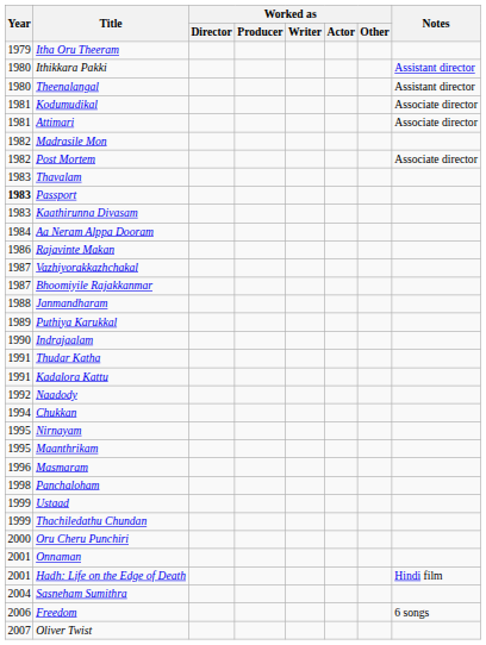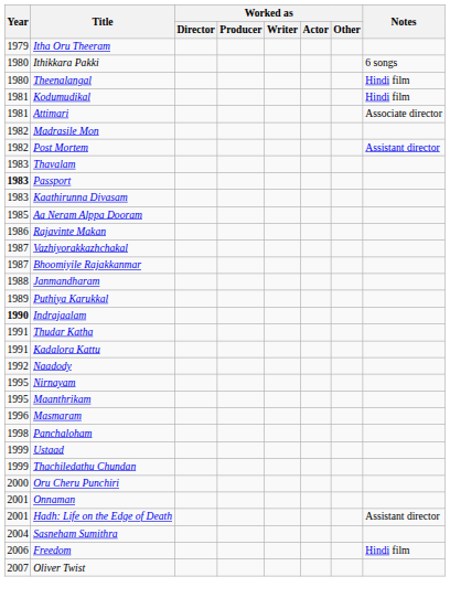 <table class="wikitable">
 <tr>
 <th rowspan="2">Year</th>
 <th rowspan="2">Title</th>
 <th colspan="5">Worked as</th>
 <th rowspan="2">Notes</th>
 </tr>
 <tr>
 <th>Director</th>
 <th>Producer</th>
 <th>Writer</th>
 <th>Actor</th>
 <th>Other</th>
 </tr>
 <tr>
 <td>1979</td>
 <td><em><a href='#'>Itha Oru Theeram</a></em></td>
 <td></td>
 <td></td>
 <td></td>
 <td></td>
 <td></td>
 <td></td>
 </tr>
 <tr>
 <td>1980</td>
 <td><em>Ithikkara Pakki</em></td>
 <td></td>
 <td></td>
 <td></td>
 <td></td>
 <td></td>
-<td><a href='#'>Assistant director</a></td>
+<td>6 songs</td>
 </tr>
 <tr>
 <td>1980</td>
 <td><em><a href='#'>Theenalangal</a></em></td>
 <td></td>
 <td></td>
 <td></td>
 <td></td>
 <td></td>
-<td>Assistant director</td>
+<td><a href='#'>Hindi</a> film</td>
 </tr>
 <tr>
 <td>1981</td>
 <td><em><a href='#'>Kodumudikal</a></em></td>
 <td></td>
 <td></td>
 <td></td>
 <td></td>
 <td></td>
-<td>Associate director</td>
+<td><a href='#'>Hindi</a> film</td>
 </tr>
 <tr>
 <td>1981</td>
 <td><em><a href='#'>Attimari</a></em></td>
 <td></td>
 <td></td>
 <td></td>
 <td></td>
 <td></td>
 <td>Associate director</td>
 </tr>
 <tr>
 <td>1982</td>
 <td><em><a href='#'>Madrasile Mon</a></em></td>
 <td></td>
 <td></td>
 <td></td>
 <td></td>
 <td></td>
 <td></td>
 </tr>
 <tr>
 <td>1982</td>
 <td><em><a href='#'>Post Mortem</a></em></td>
 <td></td>
 <td></td>
 <td></td>
 <td></td>
 <td></td>
-<td>Associate director</td>
+<td><a href='#'>Assistant director</a></td>
 </tr>
 <tr>
 <td>1983</td>
 <td><em><a href='#'>Thavalam</a></em></td>
 <td></td>
 <td></td>
 <td></td>
 <td></td>
 <td></td>
 <td></td>
 </tr>
 <tr>
 <td><strong>1983</strong></td>
 <td><em><a href='#'>Passport</a></em></td>
 <td></td>
 <td></td>
 <td></td>
 <td></td>
 <td></td>
 <td></td>
 </tr>
 <tr>
 <td>1983</td>
 <td><em><a href='#'>Kaathirunna Divasam</a></em></td>
 <td></td>
 <td></td>
 <td></td>
 <td></td>
 <td></td>
 <td></td>
 </tr>
 <tr>
-<td>1984</td>
+<td>1985</td>
 <td><em><a href='#'>Aa Neram Alppa Dooram</a></em></td>
 <td></td>
 <td></td>
 <td></td>
 <td></td>
 <td></td>
 <td></td>
 </tr>
 <tr>
 <td>1986</td>
 <td><em><a href='#'>Rajavinte Makan</a></em></td>
 <td></td>
 <td></td>
 <td></td>
 <td></td>
 <td></td>
 <td></td>
 </tr>
 <tr>
 <td>1987</td>
 <td><em><a href='#'>Vazhiyorakkazhchakal</a></em></td>
 <td></td>
 <td></td>
 <td></td>
 <td></td>
 <td></td>
 <td></td>
 </tr>
 <tr>
 <td>1987</td>
 <td><em><a href='#'>Bhoomiyile Rajakkanmar</a></em></td>
 <td></td>
 <td></td>
 <td></td>
 <td></td>
 <td></td>
 <td></td>
 </tr>
 <tr>
 <td>1988</td>
 <td><em><a href='#'>Janmandharam</a></em></td>
 <td></td>
 <td></td>
 <td></td>
 <td></td>
 <td></td>
 <td></td>
 </tr>
 <tr>
 <td>1989</td>
 <td><em><a href='#'>Puthiya Karukkal</a></em></td>
 <td></td>
 <td></td>
 <td></td>
 <td></td>
 <td></td>
 <td></td>
 </tr>
 <tr>
-<td>1990</td>
+<td><strong>1990</strong></td>
 <td><em><a href='#'>Indrajaalam</a></em></td>
 <td></td>
 <td></td>
 <td></td>
 <td></td>
 <td></td>
 <td></td>
 </tr>
 <tr>
 <td>1991</td>
 <td><em><a href='#'>Thudar Katha</a></em></td>
 <td></td>
 <td></td>
 <td></td>
 <td></td>
 <td></td>
 <td></td>
 </tr>
 <tr>
 <td>1991</td>
 <td><em><a href='#'>Kadalora Kattu</a></em></td>
 <td></td>
 <td></td>
 <td></td>
 <td></td>
 <td></td>
 <td></td>
 </tr>
 <tr>
 <td>1992</td>
 <td><em><a href='#'>Naadody</a></em></td>
-<td></td>
-<td></td>
-<td></td>
-<td></td>
-<td></td>
-<td></td>
-</tr>
-<tr>
-<td>1994</td>
-<td><em><a href='#'>Chukkan</a></em></td>
 <td></td>
 <td></td>
 <td></td>
 <td></td>
 <td></td>
 <td></td>
 </tr>
 <tr>
 <td>1995</td>
 <td><em><a href='#'>Nirnayam</a></em></td>
 <td></td>
 <td></td>
 <td></td>
 <td></td>
 <td></td>
 <td></td>
 </tr>
 <tr>
 <td>1995</td>
 <td><em><a href='#'>Maanthrikam</a></em></td>
 <td></td>
 <td></td>
 <td></td>
 <td></td>
 <td></td>
 <td></td>
 </tr>
 <tr>
 <td>1996</td>
 <td><em><a href='#'>Masmaram</a></em></td>
 <td></td>
 <td></td>
 <td></td>
 <td></td>
 <td></td>
 <td></td>
 </tr>
 <tr>
 <td>1998</td>
 <td><em><a href='#'>Panchaloham</a></em></td>
 <td></td>
 <td></td>
 <td></td>
 <td></td>
 <td></td>
 <td></td>
 </tr>
 <tr>
 <td>1999</td>
 <td><em><a href='#'>Ustaad</a></em></td>
 <td></td>
 <td></td>
 <td></td>
 <td></td>
 <td></td>
 <td></td>
 </tr>
 <tr>
 <td>1999</td>
 <td><em><a href='#'>Thachiledathu Chundan</a></em></td>
 <td></td>
 <td></td>
 <td></td>
 <td></td>
 <td></td>
 <td></td>
 </tr>
 <tr>
 <td>2000</td>
 <td><em><a href='#'>Oru Cheru Punchiri</a></em></td>
 <td></td>
 <td></td>
 <td></td>
 <td></td>
 <td></td>
 <td></td>
 </tr>
 <tr>
 <td>2001</td>
 <td><em><a href='#'>Onnaman</a></em></td>
 <td></td>
 <td></td>
 <td></td>
 <td></td>
 <td></td>
 <td></td>
 </tr>
 <tr>
 <td>2001</td>
 <td><em><a href='#'>Hadh: Life on the Edge of Death</a></em></td>
 <td></td>
 <td></td>
 <td></td>
 <td></td>
 <td></td>
-<td><a href='#'>Hindi</a> film</td>
+<td>Assistant director</td>
 </tr>
 <tr>
 <td>2004</td>
 <td><em><a href='#'>Sasneham Sumithra</a></em></td>
 <td></td>
 <td></td>
 <td></td>
 <td></td>
 <td></td>
 <td></td>
 </tr>
 <tr>
 <td>2006</td>
 <td><em><a href='#'>Freedom</a></em></td>
 <td></td>
 <td></td>
 <td></td>
 <td></td>
 <td></td>
-<td>6 songs</td>
+<td><a href='#'>Hindi</a> film</td>
 </tr>
 <tr>
 <td>2007</td>
 <td><em>Oliver Twist</em></td>
 <td></td>
 <td></td>
 <td></td>
 <td></td>
 <td></td>
 <td></td>
 </tr>
 </table>
